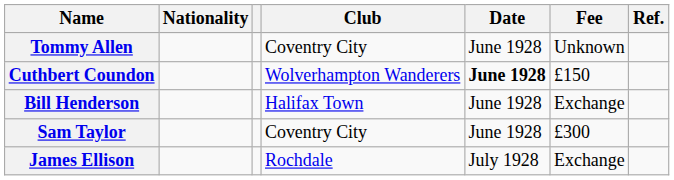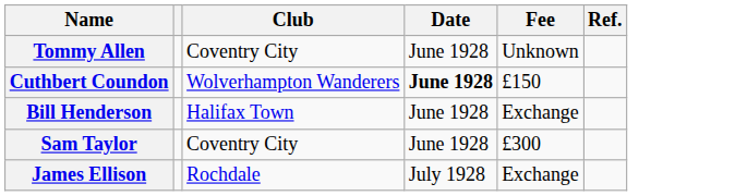 <table class="wikitable plainrowheaders">
 <tr>
 <th scope="col">Name</th>
-<th scope="col">Nationality</th>
 <th scope="col"></th>
 <th scope="col">Club</th>
 <th scope="col">Date</th>
 <th scope="col">Fee</th>
 <th scope="col">Ref.</th>
 </tr>
 <tr>
 <th scope="row"><a href='#'>Tommy Allen</a></th>
-<td></td>
 <td align="center"></td>
 <td> Coventry City</td>
 <td>June 1928</td>
 <td>Unknown</td>
 <td align="center"></td>
 </tr>
 <tr>
 <th scope="row"><a href='#'>Cuthbert Coundon</a></th>
-<td></td>
 <td align="center"></td>
 <td> <a href='#'>Wolverhampton Wanderers</a></td>
 <td><strong>June 1928</strong></td>
 <td>£150</td>
 <td align="center"></td>
 </tr>
 <tr>
 <th scope="row"><a href='#'>Bill Henderson</a></th>
-<td></td>
 <td align="center"></td>
 <td> <a href='#'>Halifax Town</a></td>
 <td>June 1928</td>
 <td>Exchange</td>
 <td align="center"></td>
 </tr>
 <tr>
 <th scope="row"><a href='#'>Sam Taylor</a></th>
-<td></td>
 <td align="center"></td>
 <td> Coventry City</td>
 <td>June 1928</td>
 <td>£300</td>
 <td align="center"></td>
 </tr>
 <tr>
 <th scope="row"><a href='#'>James Ellison</a></th>
-<td></td>
 <td align="center"></td>
 <td> <a href='#'>Rochdale</a></td>
 <td>July 1928</td>
 <td>Exchange</td>
 <td align="center"></td>
 </tr>
 </table>
